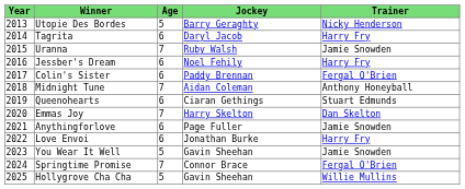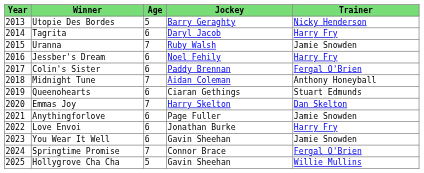 <table class = "sortable" | border="1" style="border-collapse: collapse; font-size:90%">
 <tr bgcolor="#77dd77" align="center">
 <th style="width:36px"><strong>Year</strong></th>
 <th style="width:160px"><strong>Winner</strong></th>
 <th style="width:30px"><strong>Age</strong></th>
 <th style="width:180px"><strong>Jockey</strong></th>
 <th style="width:180px"><strong>Trainer</strong></th>
 </tr>
 <tr>
 <td>2013</td>
 <td>Utopie Des Bordes</td>
 <td>5</td>
 <td><a href='#'>Barry Geraghty</a></td>
 <td><a href='#'>Nicky Henderson</a></td>
 </tr>
 <tr>
 <td>2014</td>
 <td>Tagrita</td>
 <td>6</td>
 <td><a href='#'>Daryl Jacob</a></td>
 <td><a href='#'>Harry Fry</a></td>
 </tr>
 <tr>
 <td>2015</td>
 <td>Uranna</td>
 <td>7</td>
 <td><a href='#'>Ruby Walsh</a></td>
 <td>Jamie Snowden</td>
 </tr>
 <tr>
 <td>2016</td>
 <td>Jessber's Dream</td>
 <td>6</td>
 <td><a href='#'>Noel Fehily</a></td>
 <td><a href='#'>Harry Fry</a></td>
 </tr>
 <tr>
 <td>2017</td>
 <td>Colin's Sister</td>
 <td>6</td>
 <td><a href='#'>Paddy Brennan</a></td>
 <td><a href='#'>Fergal O'Brien</a></td>
 </tr>
 <tr>
 <td>2018</td>
 <td>Midnight Tune</td>
 <td>7</td>
 <td><a href='#'>Aidan Coleman</a></td>
 <td>Anthony Honeyball</td>
 </tr>
 <tr>
 <td>2019</td>
 <td>Queenohearts</td>
 <td>6</td>
 <td>Ciaran Gethings</td>
 <td>Stuart Edmunds</td>
 </tr>
 <tr>
 <td>2020</td>
 <td>Emmas Joy</td>
 <td>7</td>
 <td><a href='#'>Harry Skelton</a></td>
 <td><a href='#'>Dan Skelton</a></td>
 </tr>
 <tr>
 <td>2021</td>
 <td>Anythingforlove</td>
 <td>6</td>
 <td>Page Fuller</td>
 <td>Jamie Snowden</td>
 </tr>
 <tr>
 <td>2022</td>
 <td>Love Envoi</td>
 <td>6</td>
 <td>Jonathan Burke</td>
 <td><a href='#'>Harry Fry</a></td>
 </tr>
 <tr>
 <td>2023</td>
 <td>You Wear It Well</td>
-<td>5</td>
+<td>6</td>
 <td>Gavin Sheehan</td>
 <td>Jamie Snowden</td>
 </tr>
 <tr>
 <td>2024</td>
 <td>Springtime Promise</td>
 <td>7</td>
 <td>Connor Brace</td>
 <td><a href='#'>Fergal O'Brien</a></td>
 </tr>
 <tr>
 <td>2025</td>
 <td>Hollygrove Cha Cha</td>
 <td>5</td>
 <td>Gavin Sheehan</td>
 <td><a href='#'>Willie Mullins</a></td>
 </tr>
 </table>
